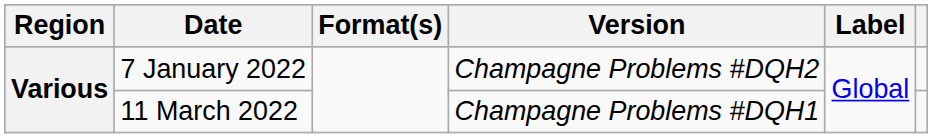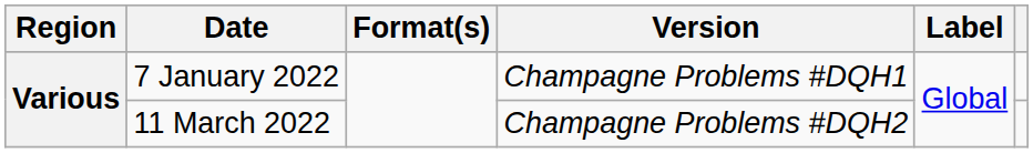 <table class="wikitable plainrowheaders">
 <tr>
 <th>Region</th>
 <th>Date</th>
 <th>Format(s)</th>
 <th>Version</th>
 <th>Label</th>
 <th></th>
 </tr>
 <tr>
 <th scope="row" rowspan="2">Various</th>
 <td>7 January 2022</td>
 <td rowspan="2"></td>
-<td><em>Champagne Problems #DQH2</em></td>
+<td><em>Champagne Problems #DQH1</em></td>
 <td rowspan="2"><a href='#'>Global</a></td>
 <td></td>
 </tr>
 <tr>
 <td>11 March 2022</td>
-<td><em>Champagne Problems #DQH1</em></td>
+<td><em>Champagne Problems #DQH2</em></td>
 <td></td>
 </tr>
 </table>
